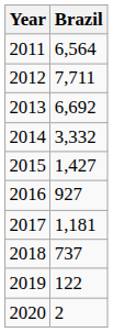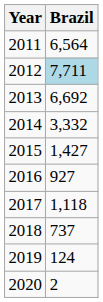 <table class="wikitable">
 <tr>
 <th>Year</th>
 <th>Brazil</th>
 </tr>
 <tr>
 <td>2011</td>
 <td>6,564</td>
 </tr>
 <tr>
 <td>2012</td>
-<td>7,711</td>
+<td style="background: lightblue;">7,711</td>
 </tr>
 <tr>
 <td>2013</td>
 <td>6,692</td>
 </tr>
 <tr>
 <td>2014</td>
 <td>3,332</td>
 </tr>
 <tr>
 <td>2015</td>
 <td>1,427</td>
 </tr>
 <tr>
 <td>2016</td>
 <td>927</td>
 </tr>
 <tr>
 <td>2017</td>
-<td>1,181</td>
+<td>1,118</td>
 </tr>
 <tr>
 <td>2018</td>
 <td>737</td>
 </tr>
 <tr>
 <td>2019</td>
-<td>122</td>
+<td>124</td>
 </tr>
 <tr>
 <td>2020</td>
 <td>2</td>
 </tr>
 </table>
